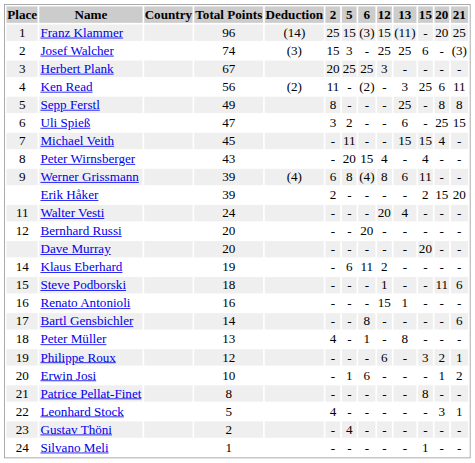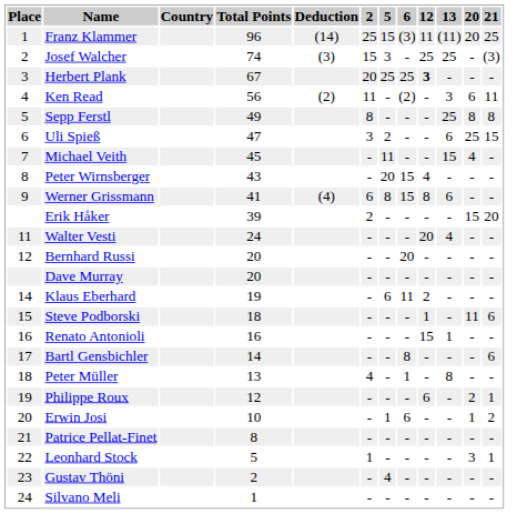 <table border="0" style="border: 1px solid #999; background-color:#FFFFFF; text-align:center">
 <tr align="center" bgcolor="#CCCCCC">
 <th>Place</th>
 <th>Name</th>
 <th>Country</th>
 <th>Total Points</th>
 <th>Deduction</th>
 <th>2</th>
 <th>5</th>
 <th>6</th>
 <th>12</th>
 <th>13</th>
-<th>15</th>
 <th>20</th>
 <th>21</th>
 </tr>
 <tr bgcolor="#EFEFEF">
 <td>1</td>
 <td align="left"><a href='#'>Franz Klammer</a></td>
 <td align="left"></td>
 <td>96</td>
 <td>(14)</td>
 <td>25</td>
 <td>15</td>
 <td>(3)</td>
-<td>15</td>
+<td>11</td>
 <td>(11)</td>
-<td>-</td>
 <td>20</td>
 <td>25</td>
 </tr>
 <tr>
 <td>2</td>
 <td align="left"><a href='#'>Josef Walcher</a></td>
 <td align="left"></td>
 <td>74</td>
 <td>(3)</td>
 <td>15</td>
 <td>3</td>
 <td>-</td>
 <td>25</td>
 <td>25</td>
-<td>6</td>
 <td>-</td>
 <td>(3)</td>
 </tr>
 <tr bgcolor="#EFEFEF">
 <td>3</td>
 <td align="left"><a href='#'>Herbert Plank</a></td>
 <td align="left"></td>
 <td>67</td>
 <td></td>
 <td>20</td>
 <td>25</td>
 <td>25</td>
-<td>3</td>
-<td>-</td>
+<td><strong>3</strong></td>
 <td>-</td>
 <td>-</td>
 <td>-</td>
 </tr>
 <tr>
 <td>4</td>
 <td align="left"><a href='#'>Ken Read</a></td>
 <td align="left"></td>
 <td>56</td>
 <td>(2)</td>
 <td>11</td>
 <td>-</td>
 <td>(2)</td>
 <td>-</td>
 <td>3</td>
-<td>25</td>
 <td>6</td>
 <td>11</td>
 </tr>
 <tr bgcolor="#EFEFEF">
 <td>5</td>
 <td align="left"><a href='#'>Sepp Ferstl</a></td>
 <td align="left"></td>
 <td>49</td>
 <td></td>
 <td>8</td>
 <td>-</td>
 <td>-</td>
 <td>-</td>
 <td>25</td>
-<td>-</td>
 <td>8</td>
 <td>8</td>
 </tr>
 <tr>
 <td>6</td>
 <td align="left"><a href='#'>Uli Spieß</a></td>
 <td align="left"></td>
 <td>47</td>
 <td></td>
 <td>3</td>
 <td>2</td>
 <td>-</td>
 <td>-</td>
 <td>6</td>
-<td>-</td>
 <td>25</td>
 <td>15</td>
 </tr>
 <tr bgcolor="#EFEFEF">
 <td>7</td>
 <td align="left"><a href='#'>Michael Veith</a></td>
 <td align="left"></td>
 <td>45</td>
 <td></td>
 <td>-</td>
 <td>11</td>
 <td>-</td>
 <td>-</td>
-<td>15</td>
 <td>15</td>
 <td>4</td>
 <td>-</td>
 </tr>
 <tr>
 <td>8</td>
 <td align="left"><a href='#'>Peter Wirnsberger</a></td>
 <td align="left"></td>
 <td>43</td>
 <td></td>
 <td>-</td>
 <td>20</td>
 <td>15</td>
 <td>4</td>
 <td>-</td>
-<td>4</td>
 <td>-</td>
 <td>-</td>
 </tr>
 <tr bgcolor="#EFEFEF">
 <td>9</td>
 <td align="left"><a href='#'>Werner Grissmann</a></td>
 <td align="left"></td>
-<td>39</td>
+<td>41</td>
 <td>(4)</td>
 <td>6</td>
 <td>8</td>
-<td>(4)</td>
+<td>15</td>
 <td>8</td>
 <td>6</td>
-<td>11</td>
 <td>-</td>
 <td>-</td>
 </tr>
 <tr>
 <td></td>
 <td align="left"><a href='#'>Erik Håker</a></td>
 <td align="left"></td>
 <td>39</td>
 <td></td>
 <td>2</td>
 <td>-</td>
 <td>-</td>
 <td>-</td>
 <td>-</td>
-<td>2</td>
 <td>15</td>
 <td>20</td>
 </tr>
 <tr bgcolor="#EFEFEF">
 <td>11</td>
 <td align="left"><a href='#'>Walter Vesti</a></td>
 <td align="left"></td>
 <td>24</td>
 <td></td>
 <td>-</td>
 <td>-</td>
 <td>-</td>
 <td>20</td>
 <td>4</td>
 <td>-</td>
 <td>-</td>
-<td>-</td>
 </tr>
 <tr>
 <td>12</td>
 <td align="left"><a href='#'>Bernhard Russi</a></td>
 <td align="left"></td>
 <td>20</td>
 <td></td>
 <td>-</td>
 <td>-</td>
 <td>20</td>
-<td>-</td>
 <td>-</td>
 <td>-</td>
 <td>-</td>
 <td>-</td>
 </tr>
 <tr bgcolor="#EFEFEF">
 <td></td>
 <td align="left"><a href='#'>Dave Murray</a></td>
 <td align="left"></td>
 <td>20</td>
 <td></td>
 <td>-</td>
 <td>-</td>
 <td>-</td>
 <td>-</td>
 <td>-</td>
-<td>20</td>
 <td>-</td>
 <td>-</td>
 </tr>
 <tr>
 <td>14</td>
 <td align="left"><a href='#'>Klaus Eberhard</a></td>
 <td align="left"></td>
 <td>19</td>
 <td></td>
 <td>-</td>
 <td>6</td>
 <td>11</td>
 <td>2</td>
 <td>-</td>
 <td>-</td>
 <td>-</td>
-<td>-</td>
 </tr>
 <tr bgcolor="#EFEFEF">
 <td>15</td>
 <td align="left"><a href='#'>Steve Podborski</a></td>
 <td align="left"></td>
 <td>18</td>
 <td></td>
 <td>-</td>
 <td>-</td>
 <td>-</td>
 <td>1</td>
-<td>-</td>
 <td>-</td>
 <td>11</td>
 <td>6</td>
 </tr>
 <tr>
 <td>16</td>
 <td align="left"><a href='#'>Renato Antonioli</a></td>
 <td align="left"></td>
 <td>16</td>
 <td></td>
 <td>-</td>
 <td>-</td>
 <td>-</td>
 <td>15</td>
 <td>1</td>
 <td>-</td>
 <td>-</td>
-<td>-</td>
 </tr>
 <tr bgcolor="#EFEFEF">
 <td>17</td>
 <td align="left"><a href='#'>Bartl Gensbichler</a></td>
 <td align="left"></td>
 <td>14</td>
 <td></td>
 <td>-</td>
 <td>-</td>
 <td>8</td>
-<td>-</td>
 <td>-</td>
 <td>-</td>
 <td>-</td>
 <td>6</td>
 </tr>
 <tr>
 <td>18</td>
 <td align="left"><a href='#'>Peter Müller</a></td>
 <td align="left"></td>
 <td>13</td>
 <td></td>
 <td>4</td>
 <td>-</td>
 <td>1</td>
 <td>-</td>
 <td>8</td>
 <td>-</td>
 <td>-</td>
-<td>-</td>
 </tr>
 <tr bgcolor="#EFEFEF">
 <td>19</td>
 <td align="left"><a href='#'>Philippe Roux</a></td>
 <td align="left"></td>
 <td>12</td>
 <td></td>
 <td>-</td>
 <td>-</td>
 <td>-</td>
 <td>6</td>
 <td>-</td>
-<td>3</td>
 <td>2</td>
 <td>1</td>
 </tr>
 <tr>
 <td>20</td>
 <td align="left"><a href='#'>Erwin Josi</a></td>
 <td align="left"></td>
 <td>10</td>
 <td></td>
 <td>-</td>
 <td>1</td>
 <td>6</td>
-<td>-</td>
 <td>-</td>
 <td>-</td>
 <td>1</td>
 <td>2</td>
 </tr>
 <tr bgcolor="#EFEFEF">
 <td>21</td>
 <td align="left"><a href='#'>Patrice Pellat-Finet</a></td>
 <td align="left"></td>
 <td>8</td>
 <td></td>
 <td>-</td>
 <td>-</td>
 <td>-</td>
 <td>-</td>
 <td>-</td>
-<td>8</td>
 <td>-</td>
 <td>-</td>
 </tr>
 <tr>
 <td>22</td>
 <td align="left"><a href='#'>Leonhard Stock</a></td>
 <td align="left"></td>
 <td>5</td>
 <td></td>
-<td>4</td>
-<td>-</td>
+<td>1</td>
 <td>-</td>
 <td>-</td>
 <td>-</td>
 <td>-</td>
 <td>3</td>
 <td>1</td>
 </tr>
 <tr bgcolor="#EFEFEF">
 <td>23</td>
 <td align="left"><a href='#'>Gustav Thöni</a></td>
 <td align="left"></td>
 <td>2</td>
 <td></td>
 <td>-</td>
 <td>4</td>
 <td>-</td>
 <td>-</td>
 <td>-</td>
 <td>-</td>
 <td>-</td>
-<td>-</td>
 </tr>
 <tr>
 <td>24</td>
 <td align="left"><a href='#'>Silvano Meli</a></td>
 <td align="left"></td>
 <td>1</td>
 <td></td>
 <td>-</td>
 <td>-</td>
 <td>-</td>
 <td>-</td>
 <td>-</td>
-<td>1</td>
 <td>-</td>
 <td>-</td>
 </tr>
 </table>
